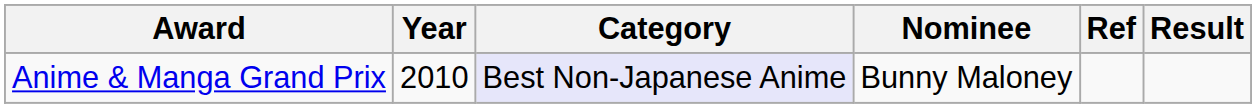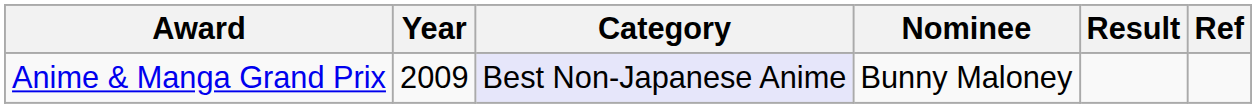 <table class="wikitable">
 <tr>
 <th>Award</th>
 <th>Year</th>
 <th>Category</th>
 <th>Nominee</th>
+<th>Result</th>
 <th>Ref</th>
-<th>Result</th>
 </tr>
 <tr>
 <td><a href='#'>Anime & Manga Grand Prix</a></td>
-<td>2010</td>
+<td>2009</td>
 <td style="background: lavender;">Best Non-Japanese Anime</td>
 <td>Bunny Maloney</td>
 <td></td>
 <td></td>
 </tr>
 </table>
